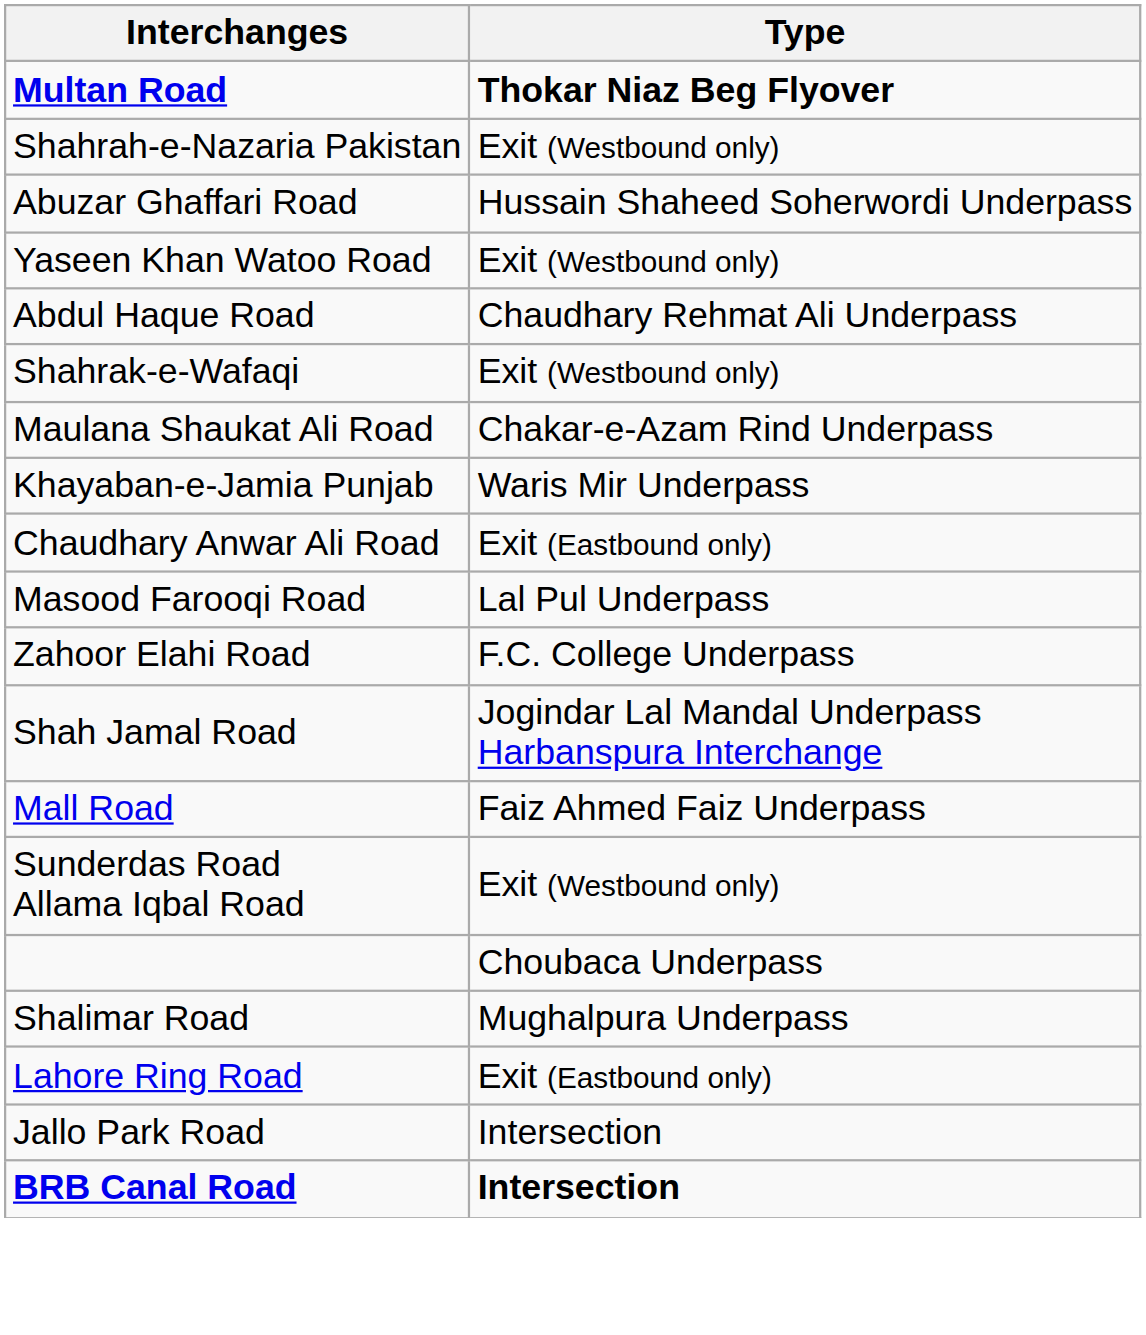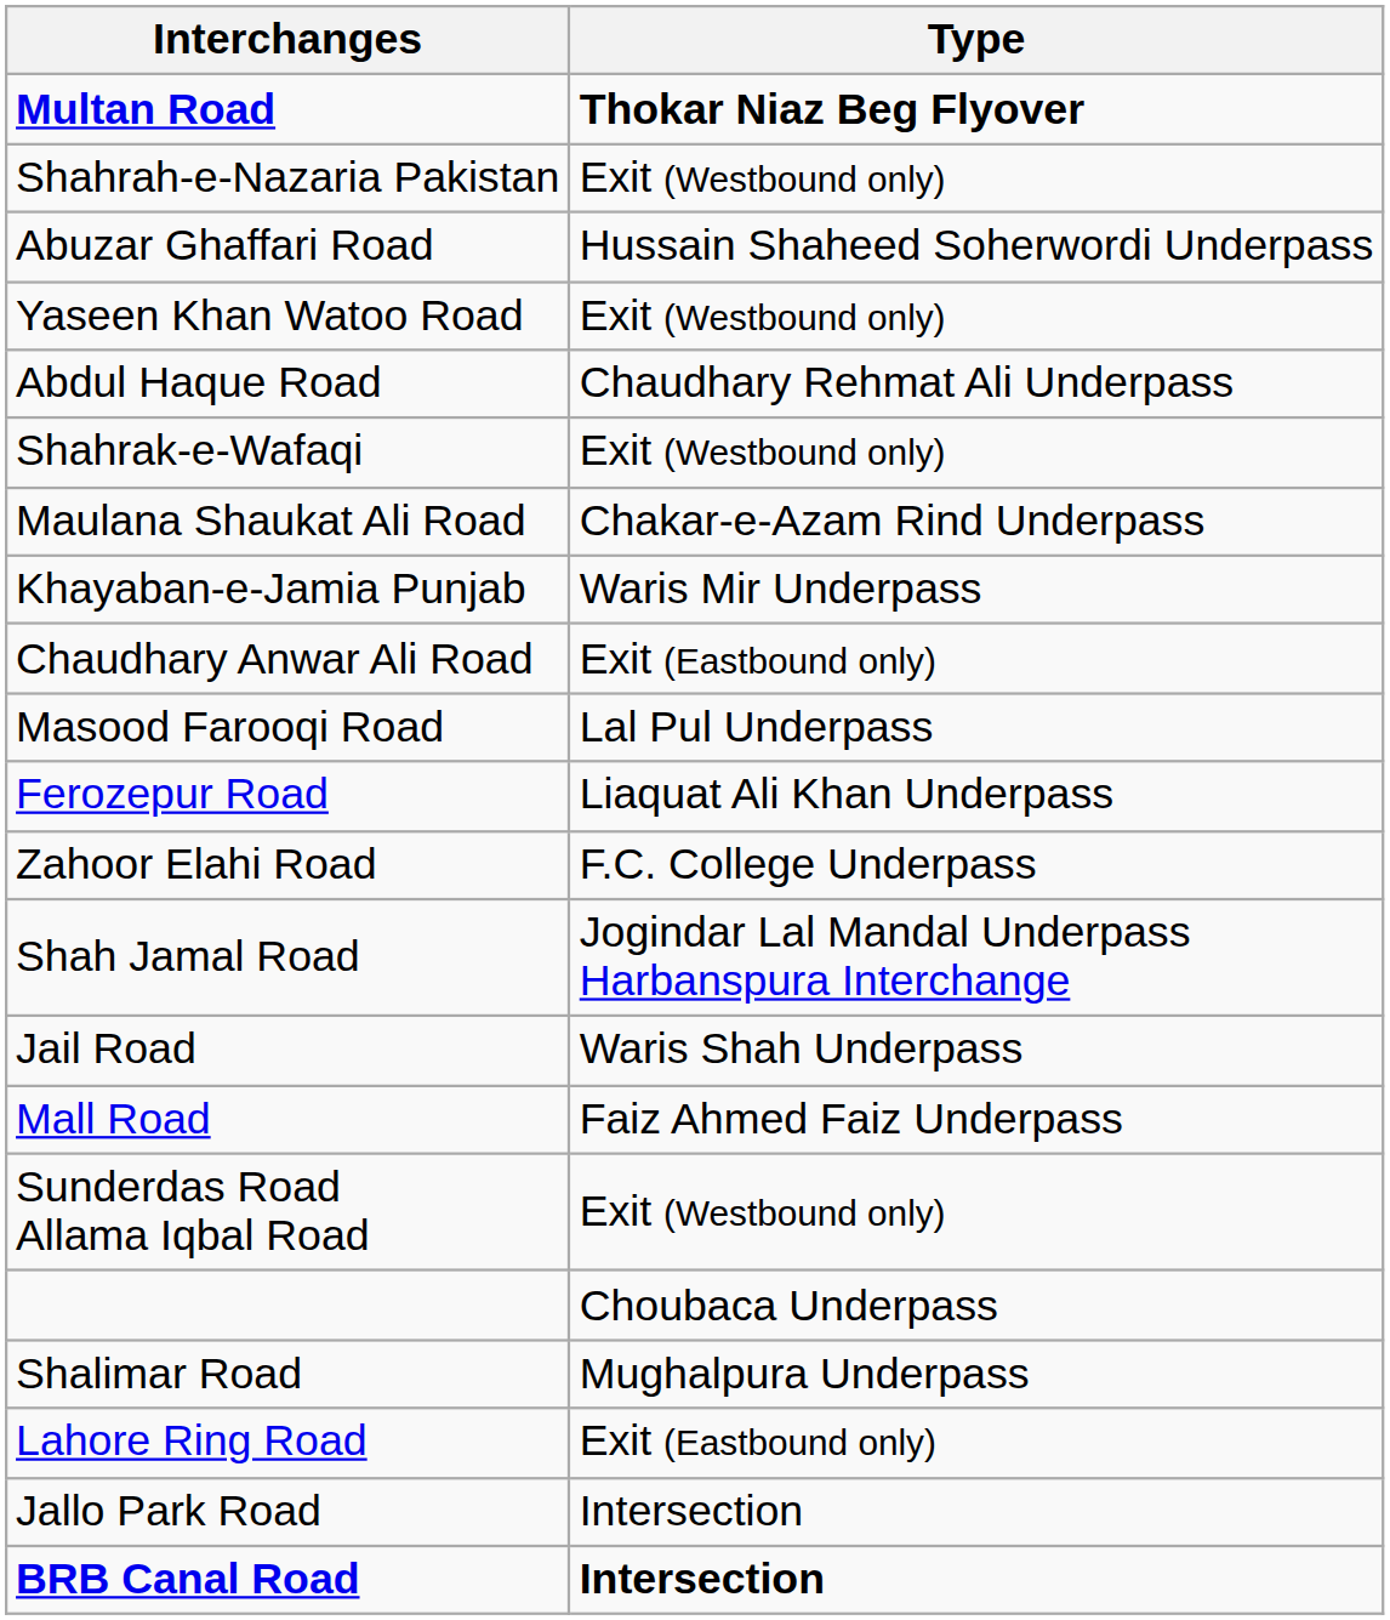 <table class="wikitable" style="margin:1em auto;">
 <tr>
 <th>Interchanges</th>
 <th>Type</th>
 </tr>
 <tr>
 <td><strong><a href='#'>Multan Road</a></strong></td>
 <td><strong>Thokar Niaz Beg Flyover</strong></td>
 </tr>
 <tr>
 <td>Shahrah-e-Nazaria Pakistan</td>
 <td>Exit <small>(Westbound only)</small></td>
 </tr>
 <tr>
 <td>Abuzar Ghaffari Road</td>
 <td>Hussain Shaheed Soherwordi Underpass</td>
 </tr>
 <tr>
 <td>Yaseen Khan Watoo Road</td>
 <td>Exit <small>(Westbound only)</small></td>
 </tr>
 <tr>
 <td>Abdul Haque Road</td>
 <td>Chaudhary Rehmat Ali Underpass</td>
 </tr>
 <tr>
 <td>Shahrak-e-Wafaqi</td>
 <td>Exit <small>(Westbound only)</small></td>
 </tr>
 <tr>
 <td>Maulana Shaukat Ali Road</td>
 <td>Chakar-e-Azam Rind Underpass</td>
 </tr>
 <tr>
 <td>Khayaban-e-Jamia Punjab</td>
 <td>Waris Mir Underpass</td>
 </tr>
 <tr>
 <td>Chaudhary Anwar Ali Road</td>
 <td>Exit <small>(Eastbound only)</small></td>
 </tr>
 <tr>
 <td>Masood Farooqi Road</td>
 <td>Lal Pul Underpass</td>
 </tr>
 <tr>
+<td><a href='#'>Ferozepur Road</a></td>
+<td>Liaquat Ali Khan Underpass</td>
+</tr>
+<tr>
 <td>Zahoor Elahi Road</td>
 <td>F.C. College Underpass</td>
 </tr>
 <tr>
 <td>Shah Jamal Road</td>
 <td>Jogindar Lal Mandal Underpass<br><a href='#'>Harbanspura Interchange</a></td>
+</tr>
+<tr>
+<td>Jail Road</td>
+<td>Waris Shah Underpass</td>
 </tr>
 <tr>
 <td><a href='#'>Mall Road</a></td>
 <td>Faiz Ahmed Faiz Underpass</td>
 </tr>
 <tr>
 <td>Sunderdas Road<br>Allama Iqbal Road</td>
 <td>Exit <small>(Westbound only)</small></td>
 </tr>
 <tr>
 <td></td>
 <td>Choubaca Underpass</td>
 </tr>
 <tr>
 <td>Shalimar Road</td>
 <td>Mughalpura Underpass</td>
 </tr>
 <tr>
 <td><a href='#'>Lahore Ring Road</a></td>
 <td>Exit <small>(Eastbound only)</small></td>
 </tr>
 <tr>
 <td>Jallo Park Road</td>
 <td>Intersection</td>
 </tr>
 <tr>
 <td><strong><a href='#'>BRB Canal Road</a></strong></td>
 <td><strong>Intersection</strong></td>
 </tr>
 </table>
